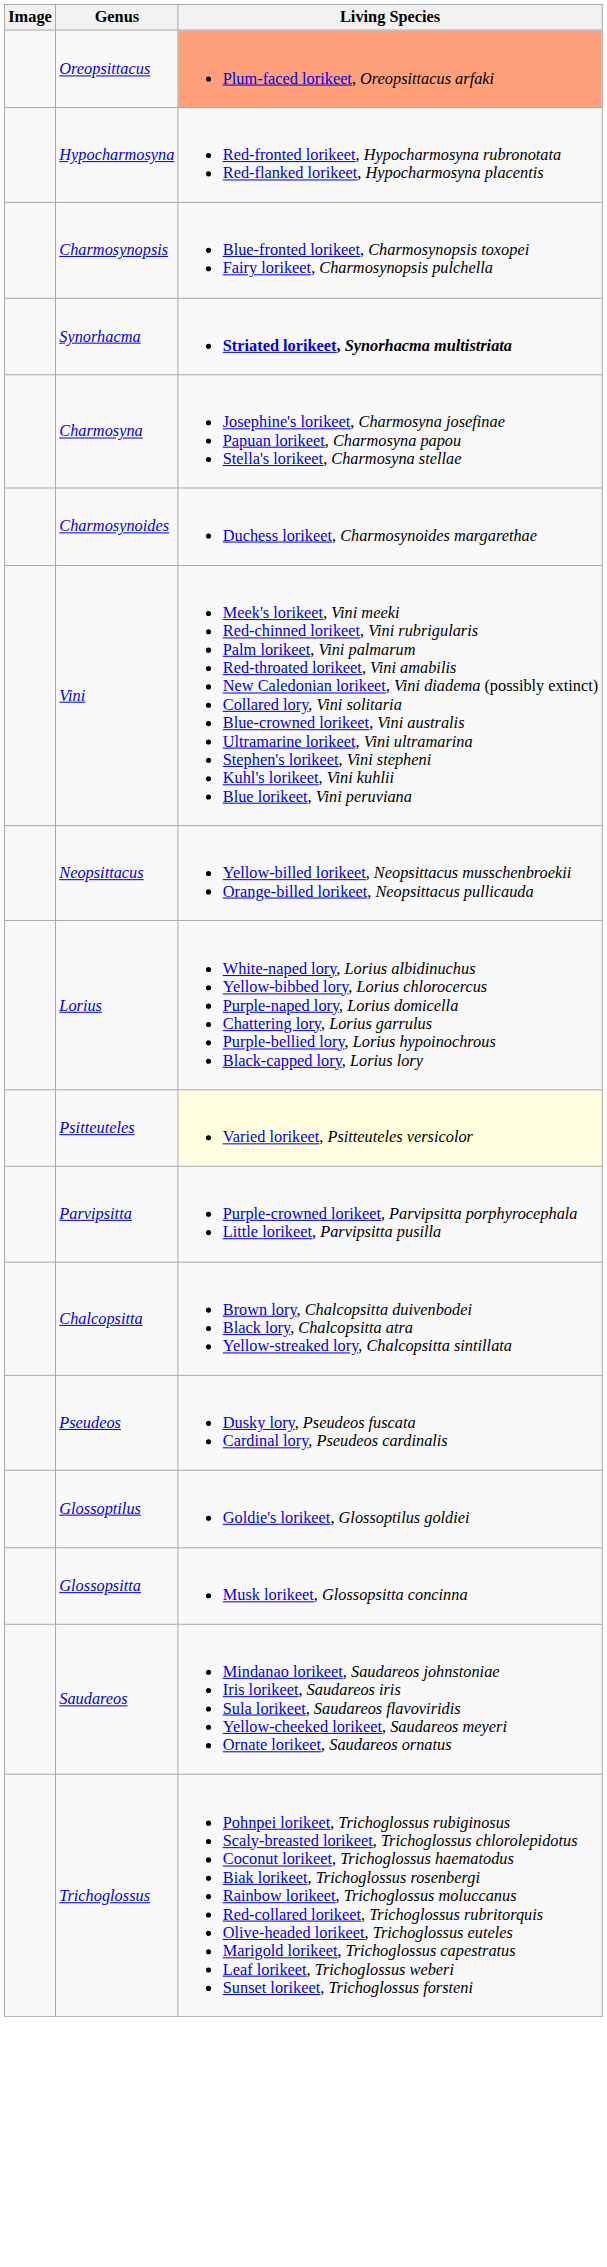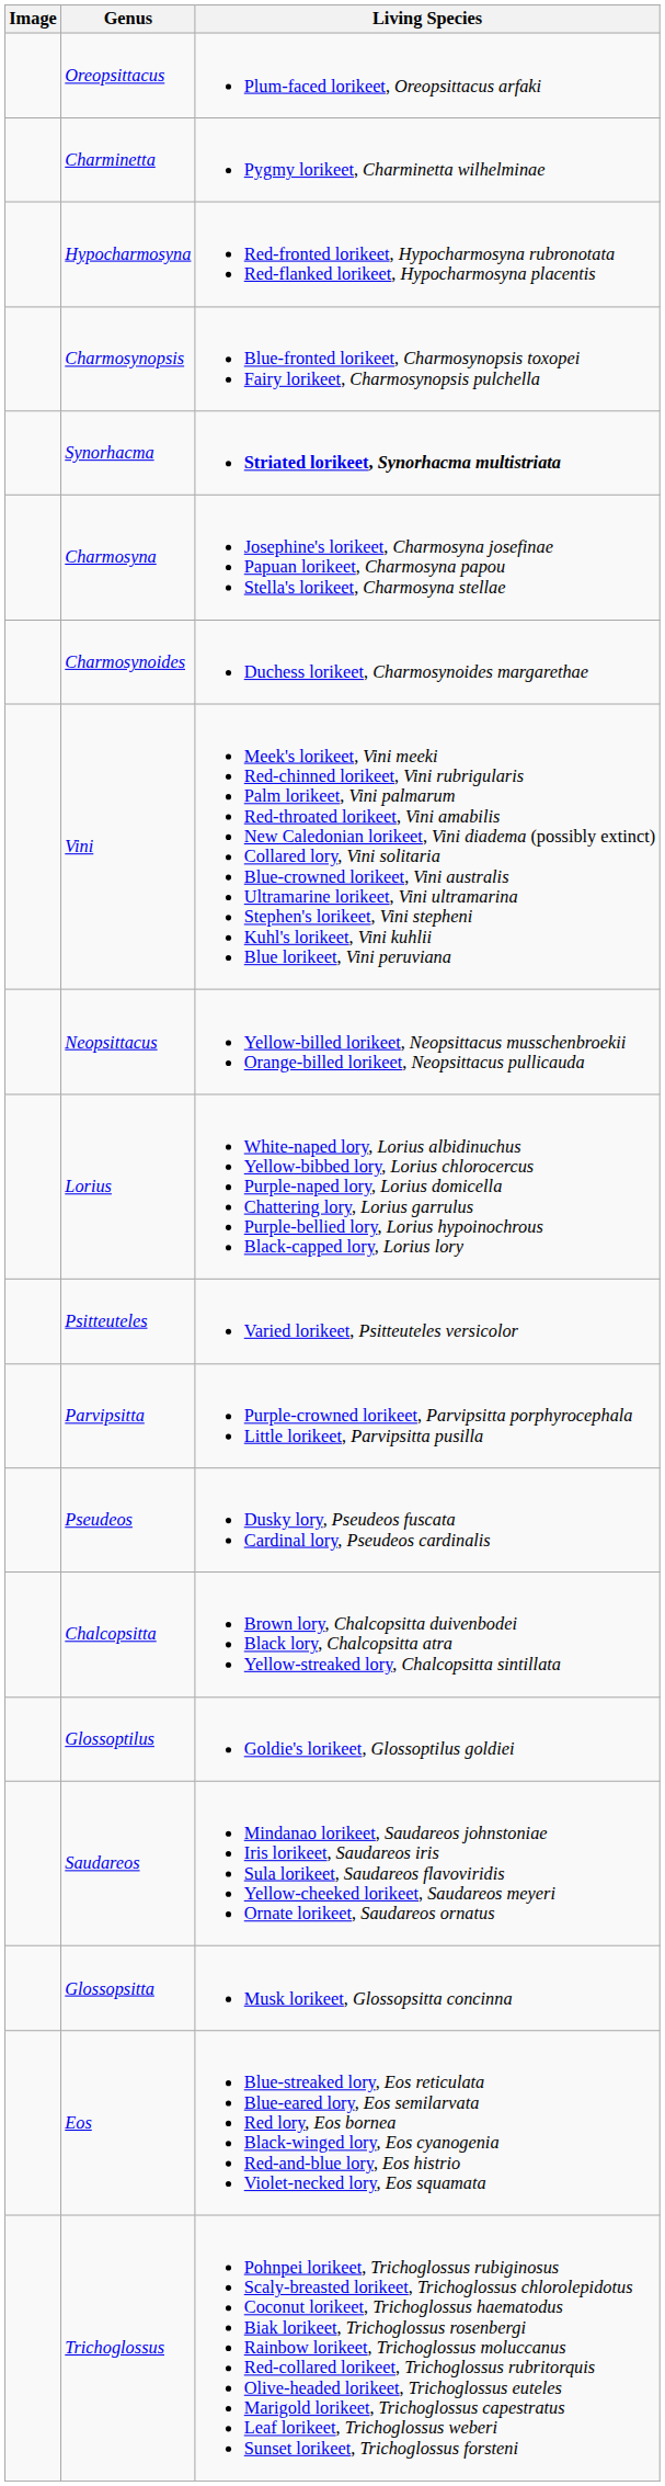 <table class="wikitable">
 <tr>
 <th>Image</th>
 <th>Genus</th>
 <th>Living Species</th>
 </tr>
 <tr>
 <td></td>
 <td><em><a href='#'>Oreopsittacus</a></em> </td>
-<td style="background: lightsalmon;"><br><ul><li><a href='#'>Plum-faced lorikeet</a>, <em>Oreopsittacus arfaki</em></li></ul></td>
+<td><br><ul><li><a href='#'>Plum-faced lorikeet</a>, <em>Oreopsittacus arfaki</em></li></ul></td>
+</tr>
+<tr>
+<td></td>
+<td><em><a href='#'>Charminetta</a></em> </td>
+<td><br><ul><li><a href='#'>Pygmy lorikeet</a>, <em>Charminetta wilhelminae</em></li></ul></td>
 </tr>
 <tr>
 <td></td>
 <td><em><a href='#'>Hypocharmosyna</a></em> </td>
 <td><br><ul><li><a href='#'>Red-fronted lorikeet</a>, <em>Hypocharmosyna rubronotata</em></li><li><a href='#'>Red-flanked lorikeet</a>, <em>Hypocharmosyna placentis</em></li></ul></td>
 </tr>
 <tr>
 <td></td>
 <td><em><a href='#'>Charmosynopsis</a></em> </td>
 <td><br><ul><li><a href='#'>Blue-fronted lorikeet</a>, <em>Charmosynopsis toxopei</em></li><li><a href='#'>Fairy lorikeet</a>, <em>Charmosynopsis pulchella</em></li></ul></td>
 </tr>
 <tr>
 <td></td>
 <td><em><a href='#'>Synorhacma</a></em> </td>
 <td><strong><br><ul><li><a href='#'>Striated lorikeet</a>, <em>Synorhacma multistriata</em></li></ul></strong></td>
 </tr>
 <tr>
 <td></td>
 <td><em><a href='#'>Charmosyna</a></em> </td>
 <td><br><ul><li><a href='#'>Josephine's lorikeet</a>, <em>Charmosyna josefinae</em></li><li><a href='#'>Papuan lorikeet</a>, <em>Charmosyna papou</em></li><li><a href='#'>Stella's lorikeet</a>, <em>Charmosyna stellae</em></li></ul></td>
 </tr>
 <tr>
 <td></td>
 <td><em><a href='#'>Charmosynoides</a></em> </td>
 <td><br><ul><li><a href='#'>Duchess lorikeet</a>, <em>Charmosynoides margarethae</em></li></ul></td>
 </tr>
 <tr>
 <td></td>
 <td><em><a href='#'>Vini</a></em> </td>
 <td><br><ul><li><a href='#'>Meek's lorikeet</a>, <em>Vini meeki</em></li><li><a href='#'>Red-chinned lorikeet</a>, <em>Vini rubrigularis</em></li><li><a href='#'>Palm lorikeet</a>, <em>Vini palmarum</em></li><li><a href='#'>Red-throated lorikeet</a>, <em>Vini amabilis</em></li><li><a href='#'>New Caledonian lorikeet</a>, <em>Vini diadema</em> (possibly extinct)</li><li><a href='#'>Collared lory</a>, <em>Vini solitaria</em></li><li><a href='#'>Blue-crowned lorikeet</a>, <em>Vini australis</em></li><li><a href='#'>Ultramarine lorikeet</a>, <em>Vini ultramarina</em></li><li><a href='#'>Stephen's lorikeet</a>, <em>Vini stepheni</em></li><li><a href='#'>Kuhl's lorikeet</a>, <em>Vini kuhlii</em></li><li><a href='#'>Blue lorikeet</a>, <em>Vini peruviana</em></li></ul></td>
 </tr>
 <tr>
 <td></td>
 <td><em><a href='#'>Neopsittacus</a></em> </td>
 <td><br><ul><li><a href='#'>Yellow-billed lorikeet</a>, <em>Neopsittacus musschenbroekii</em></li><li><a href='#'>Orange-billed lorikeet</a>, <em>Neopsittacus pullicauda</em></li></ul></td>
 </tr>
 <tr>
 <td></td>
 <td><em><a href='#'>Lorius</a></em> </td>
 <td><br><ul><li><a href='#'>White-naped lory</a>, <em>Lorius albidinuchus</em></li><li><a href='#'>Yellow-bibbed lory</a>, <em>Lorius chlorocercus</em></li><li><a href='#'>Purple-naped lory</a>, <em>Lorius domicella</em></li><li><a href='#'>Chattering lory</a>, <em>Lorius garrulus</em></li><li><a href='#'>Purple-bellied lory</a>, <em>Lorius hypoinochrous</em></li><li><a href='#'>Black-capped lory</a>, <em>Lorius lory</em></li></ul></td>
 </tr>
 <tr>
 <td></td>
 <td><em><a href='#'>Psitteuteles</a></em> </td>
-<td style="background: lightyellow;"><br><ul><li><a href='#'>Varied lorikeet</a>, <em>Psitteuteles versicolor</em></li></ul></td>
+<td><br><ul><li><a href='#'>Varied lorikeet</a>, <em>Psitteuteles versicolor</em></li></ul></td>
 </tr>
 <tr>
 <td></td>
 <td><em><a href='#'>Parvipsitta</a></em> </td>
 <td><br><ul><li><a href='#'>Purple-crowned lorikeet</a>, <em>Parvipsitta porphyrocephala</em></li><li><a href='#'>Little lorikeet</a>, <em>Parvipsitta pusilla</em></li></ul></td>
 </tr>
 <tr>
 <td></td>
-<td><em><a href='#'>Chalcopsitta</a></em> </td>
-<td><br><ul><li><a href='#'>Brown lory</a>, <em>Chalcopsitta duivenbodei</em></li><li><a href='#'>Black lory</a>, <em>Chalcopsitta atra</em></li><li><a href='#'>Yellow-streaked lory</a>, <em>Chalcopsitta sintillata</em></li></ul></td>
+<td><em><a href='#'>Pseudeos</a></em> </td>
+<td><br><ul><li><a href='#'>Dusky lory</a>, <em>Pseudeos fuscata</em></li><li><a href='#'>Cardinal lory</a>, <em>Pseudeos cardinalis</em></li></ul></td>
 </tr>
 <tr>
 <td></td>
-<td><em><a href='#'>Pseudeos</a></em> </td>
-<td><br><ul><li><a href='#'>Dusky lory</a>, <em>Pseudeos fuscata</em></li><li><a href='#'>Cardinal lory</a>, <em>Pseudeos cardinalis</em></li></ul></td>
+<td><em><a href='#'>Chalcopsitta</a></em> </td>
+<td><br><ul><li><a href='#'>Brown lory</a>, <em>Chalcopsitta duivenbodei</em></li><li><a href='#'>Black lory</a>, <em>Chalcopsitta atra</em></li><li><a href='#'>Yellow-streaked lory</a>, <em>Chalcopsitta sintillata</em></li></ul></td>
 </tr>
 <tr>
 <td></td>
 <td><em><a href='#'>Glossoptilus</a></em> </td>
 <td><br><ul><li><a href='#'>Goldie's lorikeet</a>, <em>Glossoptilus goldiei</em></li></ul></td>
 </tr>
 <tr>
 <td></td>
+<td><em><a href='#'>Saudareos</a></em> </td>
+<td><br><ul><li><a href='#'>Mindanao lorikeet</a>, <em>Saudareos johnstoniae</em></li><li><a href='#'>Iris lorikeet</a>, <em>Saudareos iris</em></li><li><a href='#'>Sula lorikeet</a>, <em>Saudareos flavoviridis</em></li><li><a href='#'>Yellow-cheeked lorikeet</a>, <em>Saudareos meyeri</em></li><li><a href='#'>Ornate lorikeet</a>, <em>Saudareos ornatus</em></li></ul></td>
+</tr>
+<tr>
+<td></td>
 <td><em><a href='#'>Glossopsitta</a></em> </td>
 <td><br><ul><li><a href='#'>Musk lorikeet</a>, <em>Glossopsitta concinna</em></li></ul></td>
 </tr>
 <tr>
 <td></td>
-<td><em><a href='#'>Saudareos</a></em> </td>
-<td><br><ul><li><a href='#'>Mindanao lorikeet</a>, <em>Saudareos johnstoniae</em></li><li><a href='#'>Iris lorikeet</a>, <em>Saudareos iris</em></li><li><a href='#'>Sula lorikeet</a>, <em>Saudareos flavoviridis</em></li><li><a href='#'>Yellow-cheeked lorikeet</a>, <em>Saudareos meyeri</em></li><li><a href='#'>Ornate lorikeet</a>, <em>Saudareos ornatus</em></li></ul></td>
+<td><em><a href='#'>Eos</a></em> </td>
+<td><br><ul><li><a href='#'>Blue-streaked lory</a>, <em>Eos reticulata</em></li><li><a href='#'>Blue-eared lory</a>, <em>Eos semilarvata</em></li><li><a href='#'>Red lory</a>, <em>Eos bornea</em></li><li><a href='#'>Black-winged lory</a>, <em>Eos cyanogenia</em></li><li><a href='#'>Red-and-blue lory</a>, <em>Eos histrio</em></li><li><a href='#'>Violet-necked lory</a>, <em>Eos squamata</em></li></ul></td>
 </tr>
 <tr>
 <td></td>
 <td><em><a href='#'>Trichoglossus</a></em> </td>
 <td><br><ul><li><a href='#'>Pohnpei lorikeet</a>, <em>Trichoglossus rubiginosus</em></li><li><a href='#'>Scaly-breasted lorikeet</a>, <em>Trichoglossus chlorolepidotus</em></li><li><a href='#'>Coconut lorikeet</a>, <em>Trichoglossus haematodus</em></li><li><a href='#'>Biak lorikeet</a>, <em>Trichoglossus rosenbergi</em></li><li><a href='#'>Rainbow lorikeet</a>, <em>Trichoglossus moluccanus</em></li><li><a href='#'>Red-collared lorikeet</a>, <em>Trichoglossus rubritorquis</em></li><li><a href='#'>Olive-headed lorikeet</a>, <em>Trichoglossus euteles</em></li><li><a href='#'>Marigold lorikeet</a>, <em>Trichoglossus capestratus</em></li><li><a href='#'>Leaf lorikeet</a>, <em>Trichoglossus weberi</em></li><li><a href='#'>Sunset lorikeet</a>, <em>Trichoglossus forsteni</em></li></ul></td>
 </tr>
 <tr>
 </tr>
 </table>
